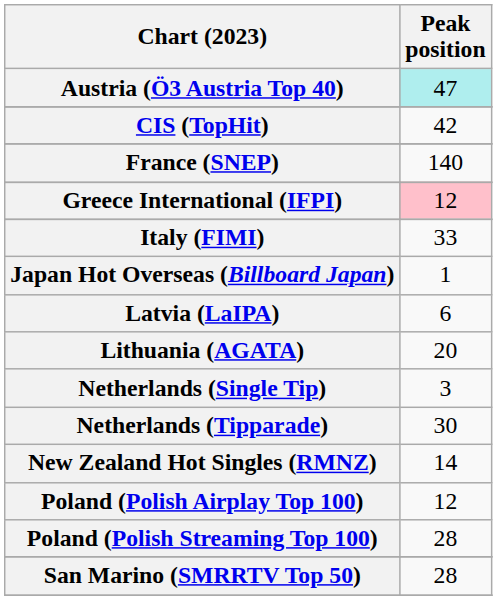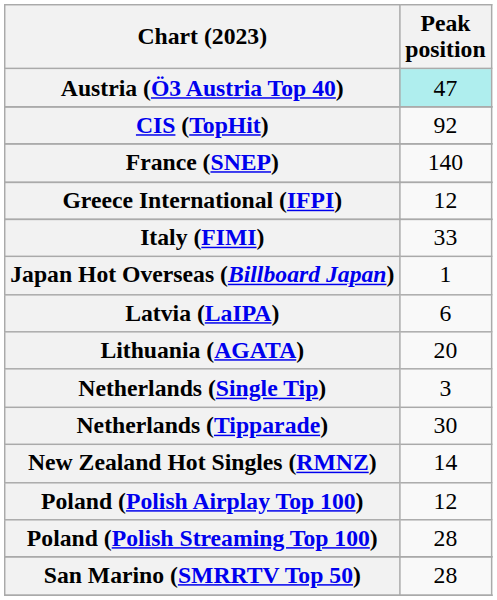 <table class="wikitable sortable plainrowheaders" style="text-align:center">
 <tr>
 <th scope="col">Chart (2023)</th>
 <th scope="col">Peak<br>position</th>
 </tr>
 <tr>
 <th scope="row">Austria (<a href='#'>Ö3 Austria Top 40</a>)</th>
 <td style="background: paleturquoise;">47</td>
 </tr>
 <tr>
 </tr>
 <tr>
 <th scope="row"><a href='#'>CIS</a> (<a href='#'>TopHit</a>)</th>
-<td>42</td>
+<td>92</td>
 </tr>
 <tr>
 </tr>
 <tr>
 </tr>
 <tr>
 </tr>
 <tr>
 <th scope="row">France (<a href='#'>SNEP</a>)</th>
 <td>140</td>
 </tr>
 <tr>
 </tr>
 <tr>
 </tr>
 <tr>
 <th scope="row">Greece International (<a href='#'>IFPI</a>)</th>
-<td style="background: pink;">12</td>
+<td>12</td>
 </tr>
 <tr>
 </tr>
 <tr>
 <th scope="row">Italy (<a href='#'>FIMI</a>)</th>
 <td>33</td>
 </tr>
 <tr>
 <th scope="row">Japan Hot Overseas (<em><a href='#'>Billboard Japan</a></em>)</th>
 <td>1</td>
 </tr>
 <tr>
 <th scope="row">Latvia (<a href='#'>LaIPA</a>)</th>
 <td>6</td>
 </tr>
 <tr>
 <th scope="row">Lithuania (<a href='#'>AGATA</a>)</th>
 <td>20</td>
 </tr>
 <tr>
 <th scope="row">Netherlands (<a href='#'>Single Tip</a>)</th>
 <td>3</td>
 </tr>
 <tr>
 <th scope="row">Netherlands (<a href='#'>Tipparade</a>)</th>
 <td>30</td>
 </tr>
 <tr>
 <th scope="row">New Zealand Hot Singles (<a href='#'>RMNZ</a>)</th>
 <td>14</td>
 </tr>
 <tr>
 <th scope="row">Poland (<a href='#'>Polish Airplay Top 100</a>)</th>
 <td>12</td>
 </tr>
 <tr>
 <th scope="row">Poland (<a href='#'>Polish Streaming Top 100</a>)</th>
 <td>28</td>
 </tr>
 <tr>
 </tr>
 <tr>
 <th scope="row">San Marino (<a href='#'>SMRRTV Top 50</a>)</th>
 <td>28</td>
 </tr>
 <tr>
 </tr>
 <tr>
 </tr>
 <tr>
 </tr>
 <tr>
 </tr>
 <tr>
 </tr>
 <tr>
 </tr>
 </table>
